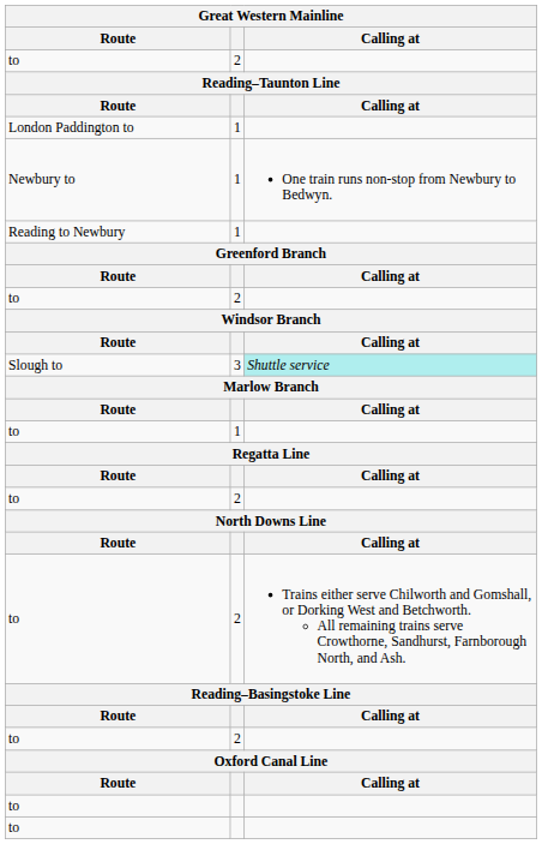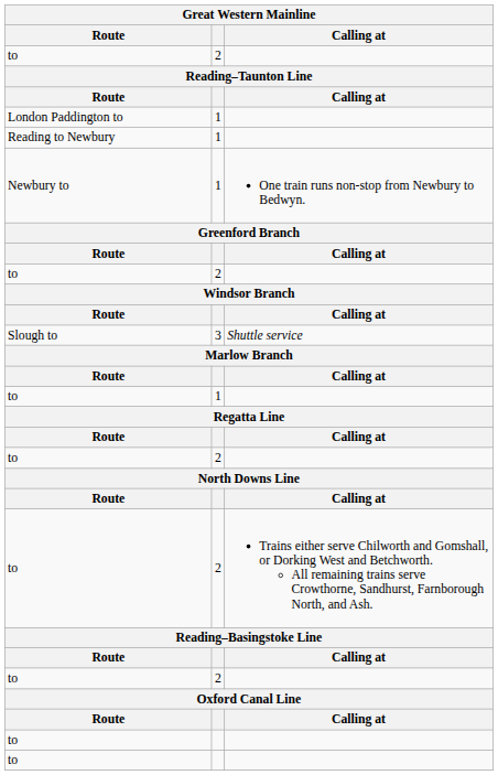 <table class="wikitable">
 <tr>
 <th colspan="3">Great Western Mainline</th>
 </tr>
 <tr>
 <th width="250px">Route</th>
 <th></th>
 <th>Calling at</th>
 </tr>
 <tr>
 <td> to </td>
 <td>2</td>
 <td></td>
 </tr>
 <tr>
 <th colspan="3">Reading–Taunton Line</th>
 </tr>
 <tr>
 <th>Route</th>
 <th></th>
 <th>Calling at</th>
 </tr>
 <tr>
 <td>London Paddington to </td>
 <td>1</td>
 <td></td>
 </tr>
 <tr>
+<td>Reading to Newbury</td>
+<td>1</td>
+<td></td>
+</tr>
+<tr>
 <td>Newbury to </td>
 <td>1</td>
 <td><br><ul><li>One train runs non-stop from Newbury to Bedwyn.</li></ul></td>
-</tr>
-<tr>
-<td>Reading to Newbury</td>
-<td>1</td>
-<td></td>
 </tr>
 <tr>
 <th colspan="3">Greenford Branch</th>
 </tr>
 <tr>
 <th>Route</th>
 <th></th>
 <th>Calling at</th>
 </tr>
 <tr>
 <td> to </td>
 <td>2</td>
 <td></td>
 </tr>
 <tr>
 <th colspan="3">Windsor Branch</th>
 </tr>
 <tr>
 <th>Route</th>
 <th></th>
 <th>Calling at</th>
 </tr>
 <tr>
 <td>Slough to </td>
 <td>3</td>
-<td style="background: paleturquoise;"><em>Shuttle service</em></td>
+<td><em>Shuttle service</em></td>
 </tr>
 <tr>
 <th colspan="3">Marlow Branch</th>
 </tr>
 <tr>
 <th>Route</th>
 <th></th>
 <th>Calling at</th>
 </tr>
 <tr>
 <td> to </td>
 <td>1</td>
 <td></td>
 </tr>
 <tr>
 <th colspan="3">Regatta Line</th>
 </tr>
 <tr>
 <th>Route</th>
 <th></th>
 <th>Calling at</th>
 </tr>
 <tr>
 <td> to </td>
 <td>2</td>
 <td></td>
 </tr>
 <tr>
 <th colspan="3">North Downs Line</th>
 </tr>
 <tr>
 <th>Route</th>
 <th></th>
 <th>Calling at</th>
 </tr>
 <tr>
 <td> to </td>
 <td>2</td>
 <td><br><ul><li>Trains either serve Chilworth and Gomshall, or Dorking West and Betchworth.<ul><li>All remaining trains serve Crowthorne, Sandhurst, Farnborough North, and Ash.</li></ul></li></ul></td>
 </tr>
 <tr>
 <th colspan="3">Reading–Basingstoke Line</th>
 </tr>
 <tr>
 <th>Route</th>
 <th></th>
 <th>Calling at</th>
 </tr>
 <tr>
 <td> to </td>
 <td>2</td>
 <td></td>
 </tr>
 <tr>
 <th colspan="3">Oxford Canal Line</th>
 </tr>
 <tr>
 <th>Route</th>
 <th></th>
 <th>Calling at</th>
 </tr>
 <tr>
 <td> to </td>
 <td></td>
 <td></td>
 </tr>
 <tr>
 <td> to </td>
 <td></td>
 <td></td>
 </tr>
 </table>
